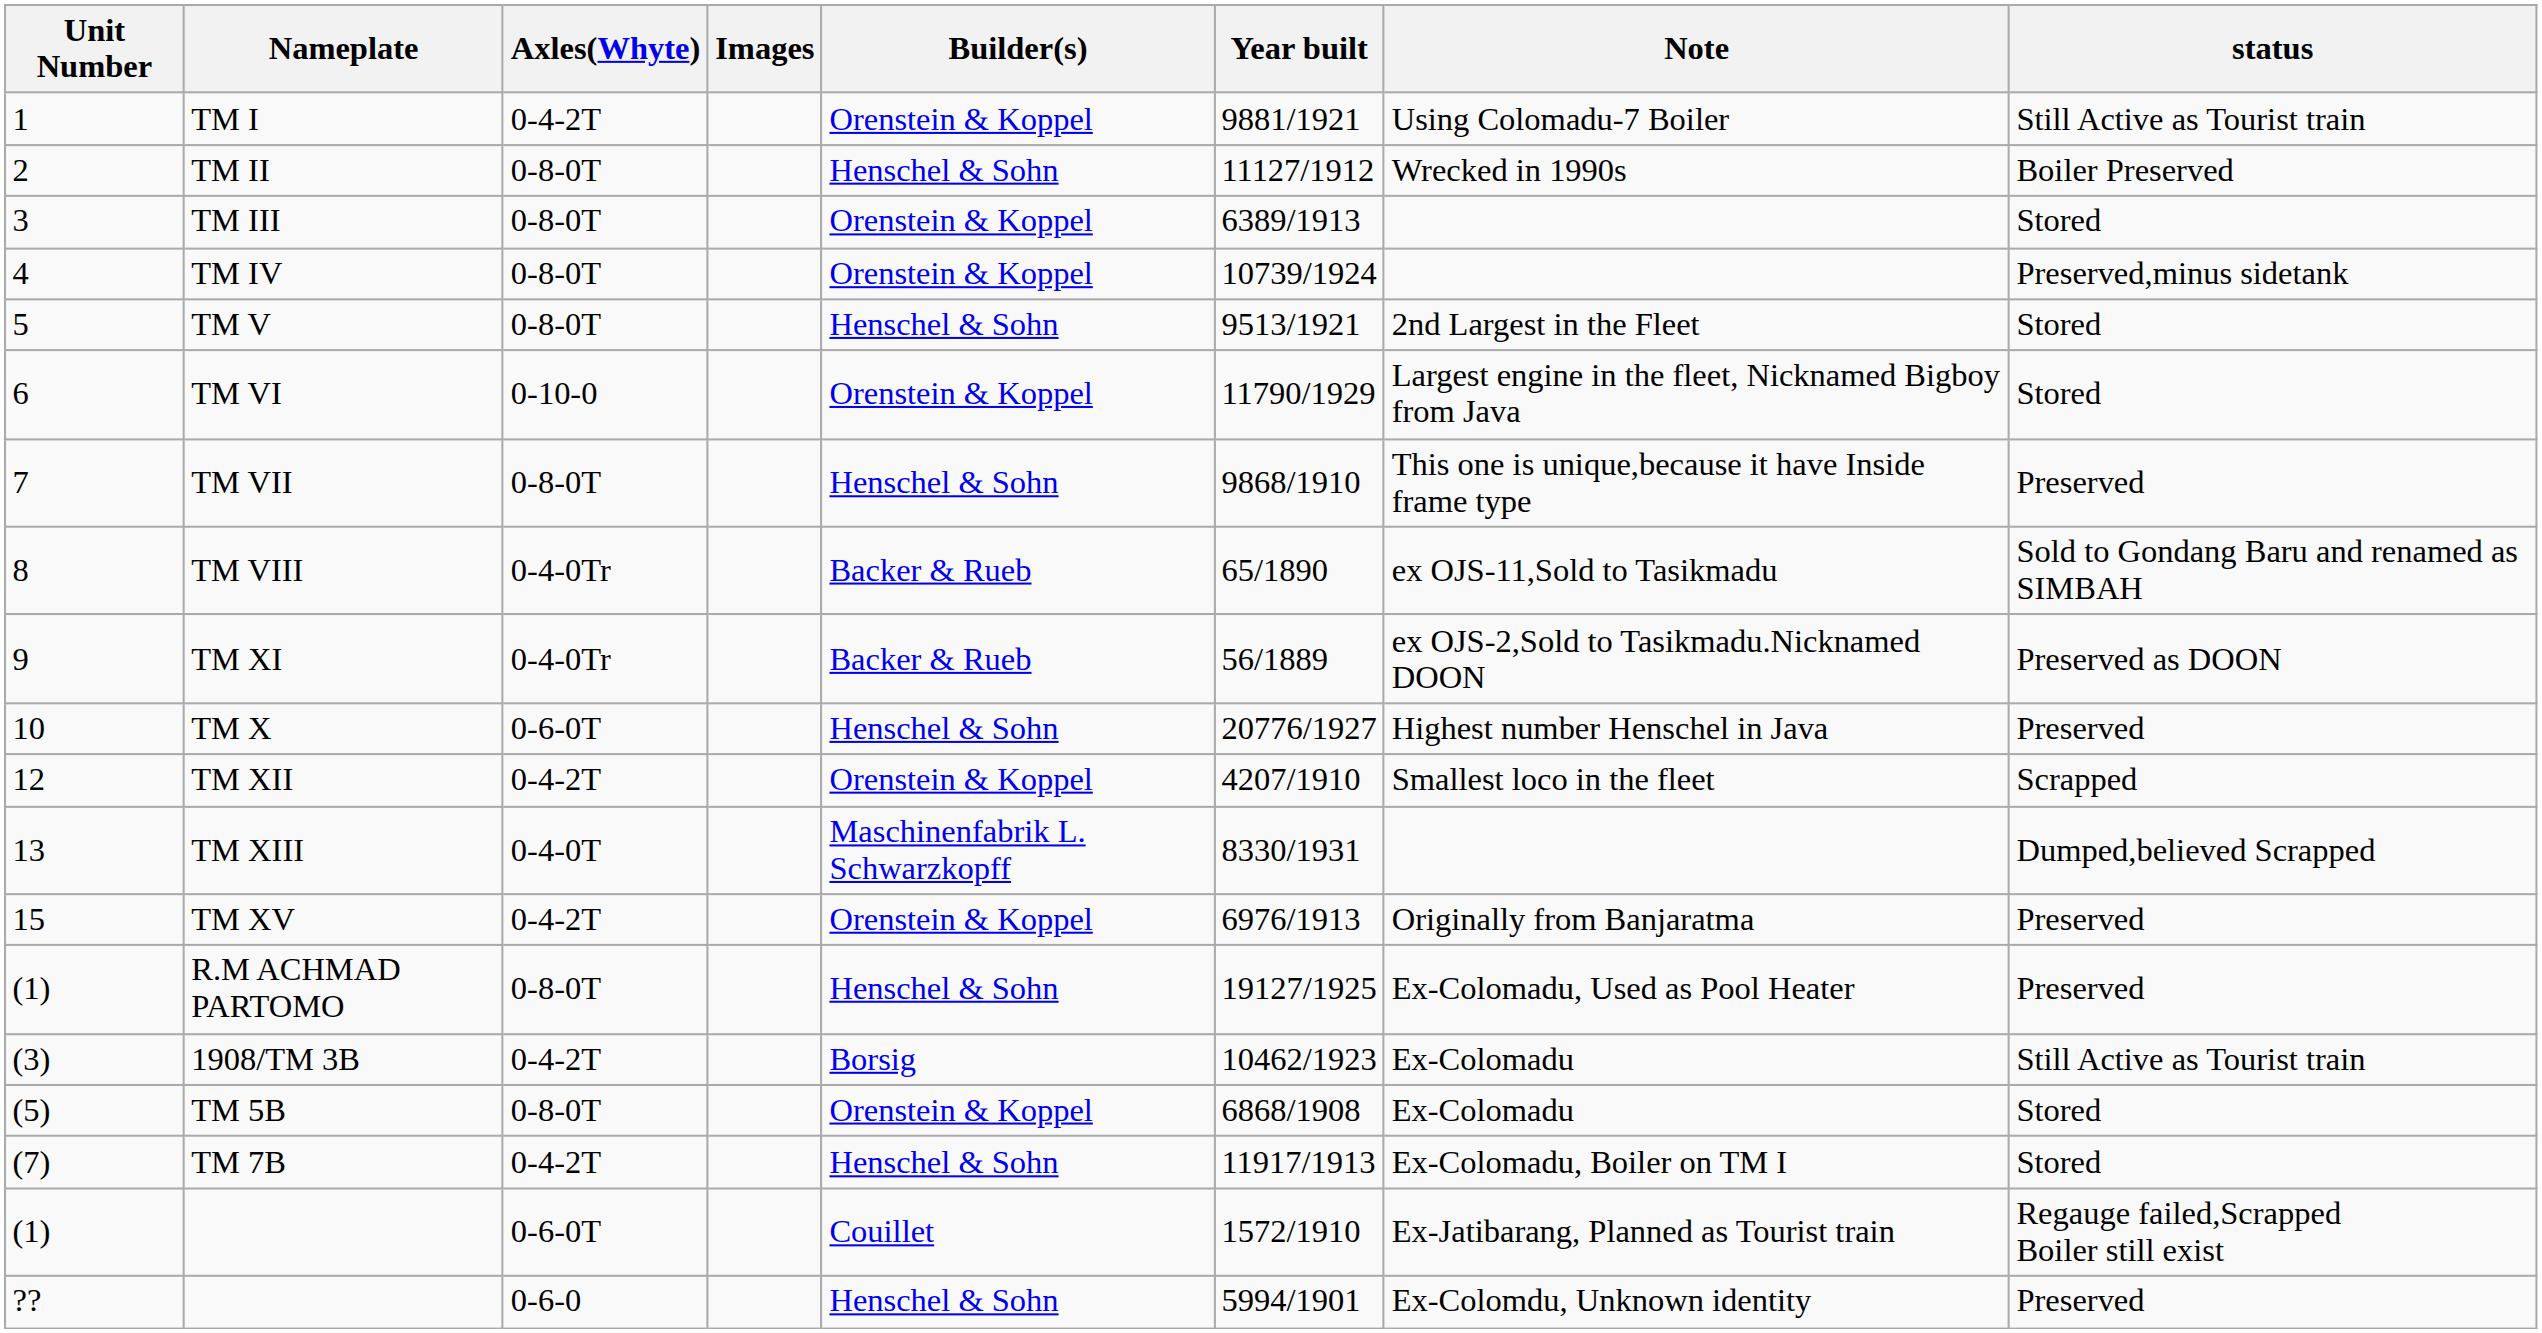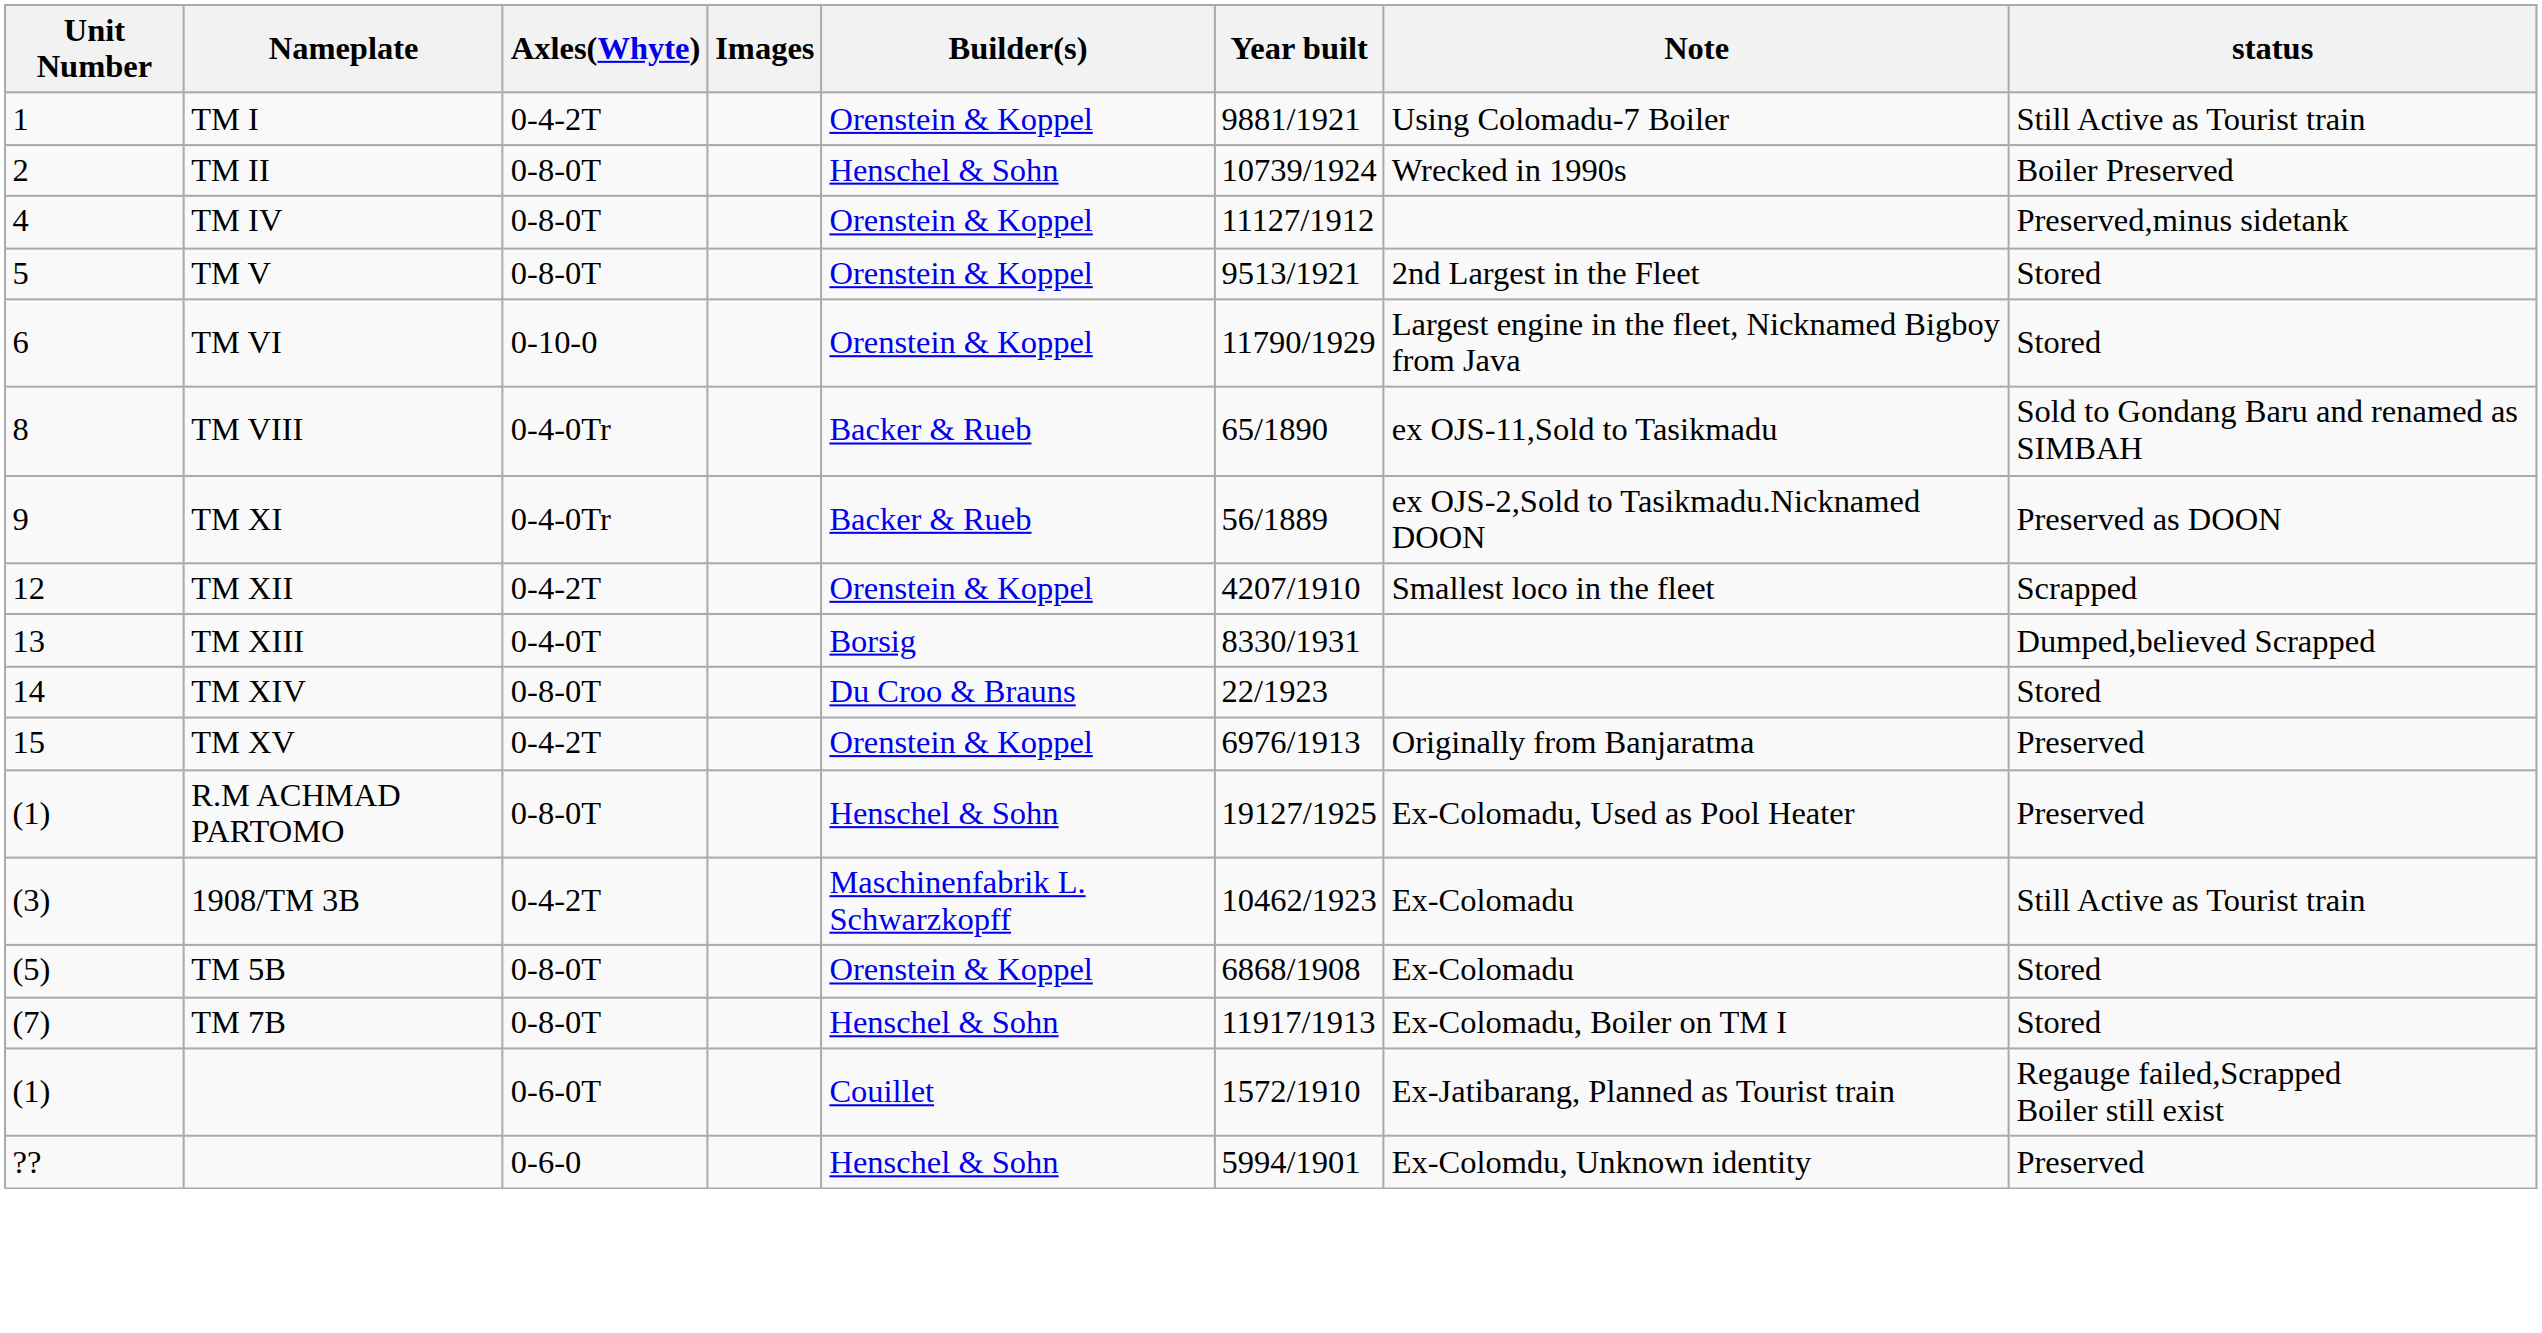 <table class="wikitable">
 <tr>
 <th>Unit Number</th>
 <th>Nameplate</th>
 <th>Axles(<a href='#'>Whyte</a>)</th>
 <th>Images</th>
 <th>Builder(s)</th>
 <th>Year built</th>
 <th>Note</th>
 <th>status</th>
 </tr>
 <tr>
 <td>1</td>
 <td>TM I</td>
 <td>0-4-2T</td>
 <td><br></td>
 <td> <a href='#'>Orenstein & Koppel</a></td>
 <td>9881/1921</td>
 <td>Using Colomadu-7 Boiler</td>
 <td>Still Active as Tourist train</td>
 </tr>
 <tr>
 <td>2</td>
 <td>TM II</td>
 <td>0-8-0T</td>
 <td></td>
 <td> <a href='#'>Henschel & Sohn</a></td>
-<td>11127/1912</td>
+<td>10739/1924</td>
 <td>Wrecked in 1990s</td>
 <td>Boiler Preserved</td>
-</tr>
-<tr>
-<td>3</td>
-<td>TM III</td>
-<td>0-8-0T</td>
-<td><br></td>
-<td> <a href='#'>Orenstein & Koppel</a></td>
-<td>6389/1913</td>
-<td></td>
-<td>Stored</td>
 </tr>
 <tr>
 <td>4</td>
 <td>TM IV</td>
 <td>0-8-0T</td>
 <td><br></td>
 <td> <a href='#'>Orenstein & Koppel</a></td>
-<td>10739/1924</td>
+<td>11127/1912</td>
 <td></td>
 <td>Preserved,minus sidetank</td>
 </tr>
 <tr>
 <td>5</td>
 <td>TM V</td>
 <td>0-8-0T</td>
 <td></td>
-<td> <a href='#'>Henschel & Sohn</a></td>
+<td> <a href='#'>Orenstein & Koppel</a></td>
 <td>9513/1921</td>
 <td>2nd Largest in the Fleet</td>
 <td>Stored</td>
 </tr>
 <tr>
 <td>6</td>
 <td>TM VI</td>
 <td>0-10-0</td>
 <td><br></td>
 <td> <a href='#'>Orenstein & Koppel</a></td>
 <td>11790/1929</td>
 <td>Largest engine in the fleet, Nicknamed  Bigboy from Java</td>
 <td>Stored</td>
-</tr>
-<tr>
-<td>7</td>
-<td>TM VII</td>
-<td>0-8-0T</td>
-<td><br></td>
-<td> <a href='#'>Henschel & Sohn</a></td>
-<td>9868/1910</td>
-<td>This one is unique,because it have Inside frame type</td>
-<td>Preserved</td>
 </tr>
 <tr>
 <td>8</td>
 <td>TM VIII</td>
 <td>0-4-0Tr</td>
 <td></td>
 <td> <a href='#'>Backer & Rueb</a></td>
 <td>65/1890</td>
 <td>ex OJS-11,Sold to Tasikmadu</td>
 <td>Sold to Gondang Baru and renamed as SIMBAH</td>
 </tr>
 <tr>
 <td>9</td>
 <td>TM XI</td>
 <td>0-4-0Tr</td>
 <td></td>
 <td> <a href='#'>Backer & Rueb</a></td>
 <td>56/1889</td>
 <td>ex OJS-2,Sold to Tasikmadu.Nicknamed DOON</td>
 <td>Preserved as DOON</td>
 </tr>
 <tr>
-<td>10</td>
-<td>TM X</td>
-<td>0-6-0T</td>
-<td></td>
-<td> <a href='#'>Henschel & Sohn</a></td>
-<td>20776/1927</td>
-<td>Highest number Henschel in Java</td>
-<td>Preserved</td>
-</tr>
-<tr>
 <td>12</td>
 <td>TM XII</td>
 <td>0-4-2T</td>
 <td></td>
 <td> <a href='#'>Orenstein & Koppel</a></td>
 <td>4207/1910</td>
 <td>Smallest loco in the fleet</td>
 <td>Scrapped</td>
 </tr>
 <tr>
 <td>13</td>
 <td>TM XIII</td>
 <td>0-4-0T</td>
 <td></td>
-<td> <a href='#'>Maschinenfabrik L. Schwarzkopff</a></td>
+<td> <a href='#'>Borsig</a></td>
 <td>8330/1931</td>
 <td></td>
 <td>Dumped,believed Scrapped</td>
+</tr>
+<tr>
+<td>14</td>
+<td>TM XIV</td>
+<td>0-8-0T</td>
+<td><br></td>
+<td> <a href='#'>Du Croo & Brauns</a></td>
+<td>22/1923</td>
+<td></td>
+<td>Stored</td>
 </tr>
 <tr>
 <td>15</td>
 <td>TM XV</td>
 <td>0-4-2T</td>
 <td><br></td>
 <td> <a href='#'>Orenstein & Koppel</a></td>
 <td>6976/1913</td>
 <td>Originally from Banjaratma</td>
 <td>Preserved</td>
 </tr>
 <tr>
 <td>(1)</td>
 <td>R.M ACHMAD PARTOMO</td>
 <td>0-8-0T</td>
 <td></td>
 <td> <a href='#'>Henschel & Sohn</a></td>
 <td>19127/1925</td>
 <td>Ex-Colomadu, Used as Pool Heater</td>
 <td>Preserved</td>
 </tr>
 <tr>
 <td>(3)</td>
 <td>1908/TM 3B</td>
 <td>0-4-2T</td>
 <td></td>
-<td> <a href='#'>Borsig</a></td>
+<td> <a href='#'>Maschinenfabrik L. Schwarzkopff</a></td>
 <td>10462/1923</td>
 <td>Ex-Colomadu</td>
 <td>Still Active as Tourist train</td>
 </tr>
 <tr>
 <td>(5)</td>
 <td>TM 5B</td>
 <td>0-8-0T</td>
 <td></td>
 <td> <a href='#'>Orenstein & Koppel</a></td>
 <td>6868/1908</td>
 <td>Ex-Colomadu</td>
 <td>Stored</td>
 </tr>
 <tr>
 <td>(7)</td>
 <td>TM 7B</td>
-<td>0-4-2T</td>
+<td>0-8-0T</td>
 <td><br></td>
 <td> <a href='#'>Henschel & Sohn</a></td>
 <td>11917/1913</td>
 <td>Ex-Colomadu, Boiler on TM I</td>
 <td>Stored</td>
 </tr>
 <tr>
 <td>(1)</td>
 <td></td>
 <td>0-6-0T</td>
 <td></td>
 <td> <a href='#'>Couillet</a></td>
 <td>1572/1910</td>
 <td>Ex-Jatibarang, Planned as Tourist train</td>
 <td>Regauge failed,Scrapped<br>Boiler still exist</td>
 </tr>
 <tr>
 <td>??</td>
 <td></td>
 <td>0-6-0</td>
 <td></td>
 <td> <a href='#'>Henschel & Sohn</a></td>
 <td>5994/1901</td>
 <td>Ex-Colomdu, Unknown identity</td>
 <td>Preserved</td>
 </tr>
 </table>
